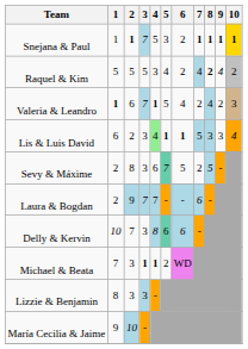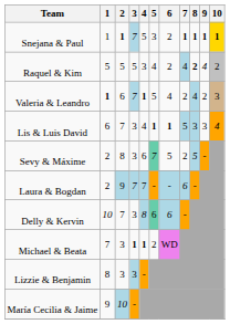 <table class="wikitable sortable" style="font-size:75%; text-align:center">
 <tr>
 <th>Team</th>
 <th>1</th>
 <th>2</th>
 <th>3</th>
 <th>4</th>
 <th>5</th>
 <th>6</th>
 <th>7</th>
 <th>8</th>
 <th>9</th>
 <th>10</th>
 </tr>
 <tr>
 <td> <br> Snejana & Paul</td>
 <td>1</td>
 <td><strong>1</strong></td>
 <td style="background:lightblue;"><em>7</em></td>
 <td>5</td>
 <td>3</td>
 <td>2</td>
 <td><strong>1</strong></td>
 <td><strong>1</strong></td>
 <td><strong>1</strong></td>
 <td style="background:gold;"><strong>1</strong></td>
 </tr>
 <tr>
 <td> <br> Raquel & Kim</td>
 <td>5</td>
 <td>5</td>
 <td>5</td>
 <td>3</td>
 <td>4</td>
 <td>2</td>
 <td style="background:lightblue;">4</td>
 <td><strong>2</strong></td>
 <td><em>4</em></td>
 <td style="background:silver;">2</td>
 </tr>
 <tr>
 <td> <br> Valeria & Leandro</td>
 <td><strong>1</strong></td>
 <td>6</td>
 <td style="background:lightblue;"><em>7</em></td>
 <td><strong>1</strong></td>
 <td>5</td>
 <td>4</td>
 <td>2</td>
 <td style="background:lightblue;">4</td>
 <td>2</td>
 <td style="background:tan;">3</td>
 </tr>
 <tr>
 <td> <br> Lis & Luis David</td>
 <td>6</td>
-<td>2</td>
+<td>7</td>
 <td>3</td>
-<td style="background: lightgreen;">4</td>
+<td>4</td>
 <td><strong>1</strong></td>
 <td><strong>1</strong></td>
 <td style="background:lightblue;">5</td>
 <td style="background:lightblue;">3</td>
 <td>3</td>
 <td style="background:orange;"><em>4</em></td>
 </tr>
 <tr>
 <td> <br> Sevy & Máxime</td>
 <td>2</td>
 <td>8</td>
 <td>3</td>
 <td>6</td>
 <td style="background:mediumaquamarine;"><em>7</em></td>
 <td>5</td>
 <td>2</td>
 <td style="background:lightblue;"><em>5</em></td>
 <td style="background:orange;">-</td>
 <td style="background:darkgray;" colspan="1"></td>
 </tr>
 <tr>
 <td> <br> Laura & Bogdan</td>
 <td>2</td>
 <td style="background:lightblue;">9</td>
 <td style="background:lightblue;"><em>7</em></td>
 <td style="background:lightblue;">7</td>
 <td style="background:orange;">-</td>
 <td style="background:lightblue;"><em>-</em></td>
 <td style="background:lightblue;"><em>6</em></td>
 <td style="background:orange;">-</td>
 <td style="background:darkgray;" colspan="2"></td>
 </tr>
 <tr>
 <td> <br> Delly & Kervin</td>
 <td><em>10</em></td>
 <td>7</td>
 <td>3</td>
 <td style="background:lightblue;"><em>8</em></td>
 <td style="background:mediumaquamarine;">6</td>
 <td style="background:lightblue;"><em>6</em></td>
 <td style="background:orange;">-</td>
 <td style="background:darkgray;" colspan="3"></td>
 </tr>
 <tr>
 <td> <br> Michael & Beata</td>
 <td>7</td>
 <td>3</td>
 <td><strong>1</strong></td>
 <td><strong>1</strong></td>
 <td>2</td>
 <td style="background:violet;">WD</td>
 <td style="background:darkgray;" colspan="4"></td>
 </tr>
 <tr>
 <td> <br> Lizzie & Benjamin</td>
 <td>8</td>
 <td>3</td>
 <td style="background:lightblue;">3</td>
 <td style="background:orange;">-</td>
 <td style="background:darkgray;" colspan="6"></td>
 </tr>
 <tr>
 <td> <br> María Cecilia & Jaime</td>
 <td>9</td>
 <td style="background:lightblue;"><em>10</em></td>
 <td style="background:orange;">-</td>
 <td style="background:darkgray;" colspan="7"></td>
 </tr>
 <tr>
 </tr>
 </table>
